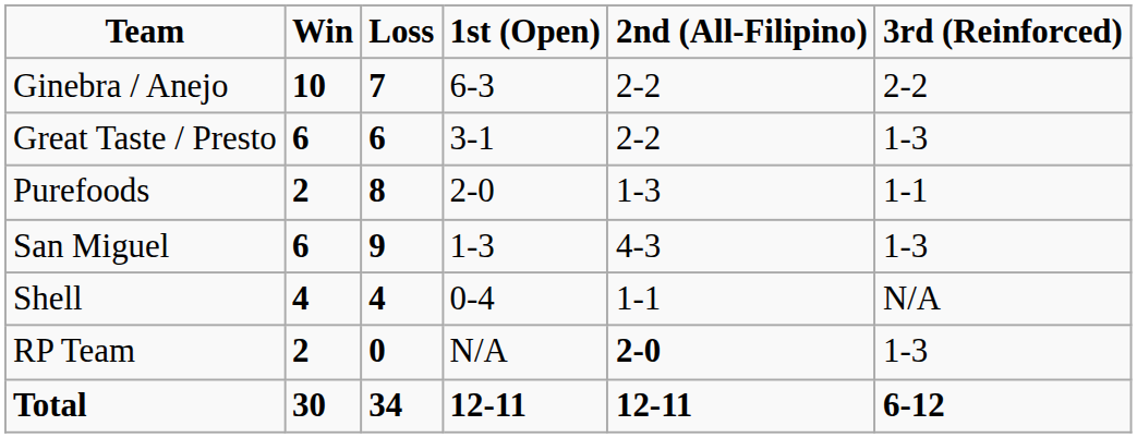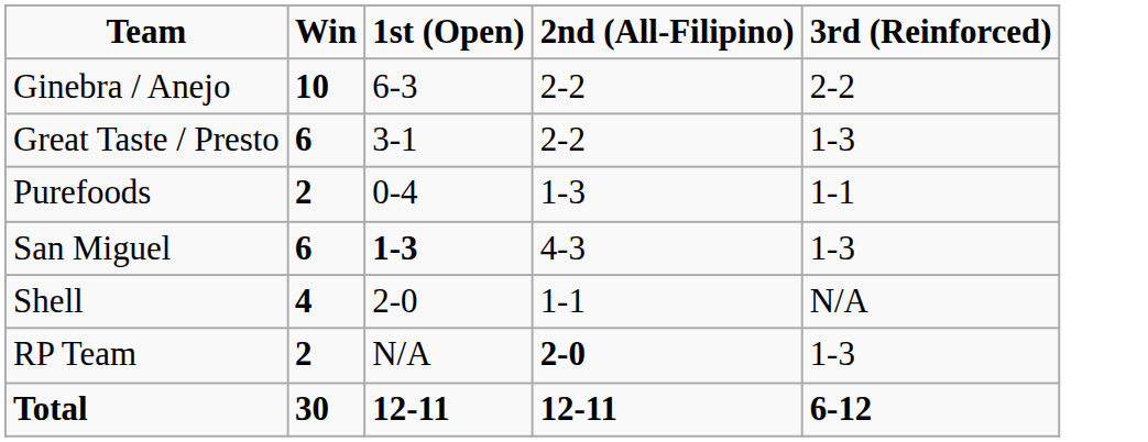 <table class=wikitable sortable>
 <tr align=center>
 <td><strong>Team</strong></td>
 <td><strong>Win</strong></td>
-<td><strong>Loss</strong></td>
 <td><strong>1st (Open)</strong></td>
 <td><strong>2nd (All-Filipino)</strong></td>
 <td><strong>3rd (Reinforced)</strong></td>
 </tr>
 <tr>
 <td>Ginebra / Anejo</td>
 <td><strong>10</strong></td>
-<td><strong>7</strong></td>
 <td>6-3</td>
 <td>2-2</td>
 <td>2-2</td>
 </tr>
 <tr>
 <td>Great Taste / Presto</td>
-<td><strong>6</strong></td>
 <td><strong>6</strong></td>
 <td>3-1</td>
 <td>2-2</td>
 <td>1-3</td>
 </tr>
 <tr>
 <td>Purefoods</td>
 <td><strong>2</strong></td>
-<td><strong>8</strong></td>
-<td>2-0</td>
+<td>0-4</td>
 <td>1-3</td>
 <td>1-1</td>
 </tr>
 <tr>
 <td>San Miguel</td>
 <td><strong>6</strong></td>
-<td><strong>9</strong></td>
-<td>1-3</td>
+<td><strong>1-3</strong></td>
 <td>4-3</td>
 <td>1-3</td>
 </tr>
 <tr>
 <td>Shell</td>
 <td><strong>4</strong></td>
-<td><strong>4</strong></td>
-<td>0-4</td>
+<td>2-0</td>
 <td>1-1</td>
 <td>N/A</td>
 </tr>
 <tr>
 <td>RP Team</td>
 <td><strong>2</strong></td>
-<td><strong>0</strong></td>
 <td>N/A</td>
 <td><strong>2-0</strong></td>
 <td>1-3</td>
 </tr>
 <tr>
 <td><strong>Total</strong></td>
 <td><strong>30</strong></td>
-<td><strong>34</strong></td>
 <td><strong>12-11</strong></td>
 <td><strong>12-11</strong></td>
 <td><strong>6-12</strong></td>
 </tr>
 </table>
